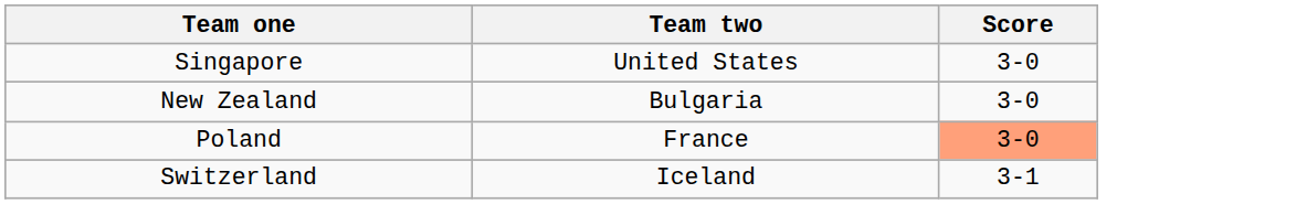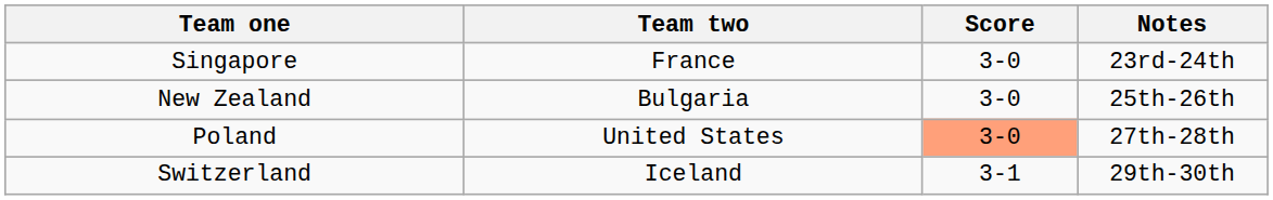 <table class="wikitable" style="text-align: center">
 <tr>
 <th width=250>Team one</th>
 <th width=250>Team two</th>
 <th width=80>Score</th>
+<th width=100>Notes</th>
 </tr>
 <tr>
 <td> Singapore</td>
-<td> United States</td>
+<td> France</td>
 <td>3-0</td>
+<td>23rd-24th</td>
 </tr>
 <tr>
 <td> New Zealand</td>
 <td> Bulgaria</td>
 <td>3-0</td>
+<td>25th-26th</td>
 </tr>
 <tr>
 <td> Poland</td>
-<td> France</td>
+<td> United States</td>
 <td style="background: lightsalmon;">3-0</td>
+<td>27th-28th</td>
 </tr>
 <tr>
 <td> Switzerland</td>
 <td> Iceland</td>
 <td>3-1</td>
+<td>29th-30th</td>
 </tr>
 </table>
